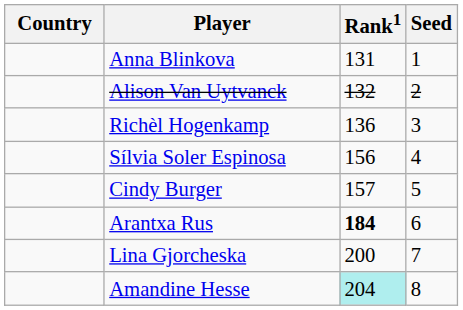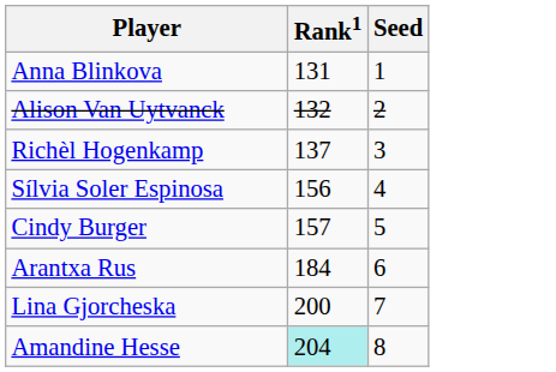 <table class="sortable wikitable">
 <tr>
-<th width="70">Country</th>
 <th width="175">Player</th>
 <th>Rank<sup>1</sup></th>
 <th>Seed</th>
 </tr>
 <tr>
-<td></td>
 <td><a href='#'>Anna Blinkova</a></td>
 <td>131</td>
 <td>1</td>
 </tr>
 <tr>
-<td><s></s></td>
 <td><s><a href='#'>Alison Van Uytvanck</a></s></td>
 <td><s>132</s></td>
 <td><s> 2</s></td>
 </tr>
 <tr>
-<td></td>
 <td><a href='#'>Richèl Hogenkamp</a></td>
-<td>136</td>
+<td>137</td>
 <td>3</td>
 </tr>
 <tr>
-<td></td>
 <td><a href='#'>Sílvia Soler Espinosa</a></td>
 <td>156</td>
 <td>4</td>
 </tr>
 <tr>
-<td></td>
 <td><a href='#'>Cindy Burger</a></td>
 <td>157</td>
 <td>5</td>
 </tr>
 <tr>
-<td></td>
 <td><a href='#'>Arantxa Rus</a></td>
-<td><strong>184</strong></td>
+<td>184</td>
 <td>6</td>
 </tr>
 <tr>
-<td></td>
 <td><a href='#'>Lina Gjorcheska</a></td>
 <td>200</td>
 <td>7</td>
 </tr>
 <tr>
-<td></td>
 <td><a href='#'>Amandine Hesse</a></td>
 <td style="background: paleturquoise;">204</td>
 <td>8</td>
 </tr>
 </table>
